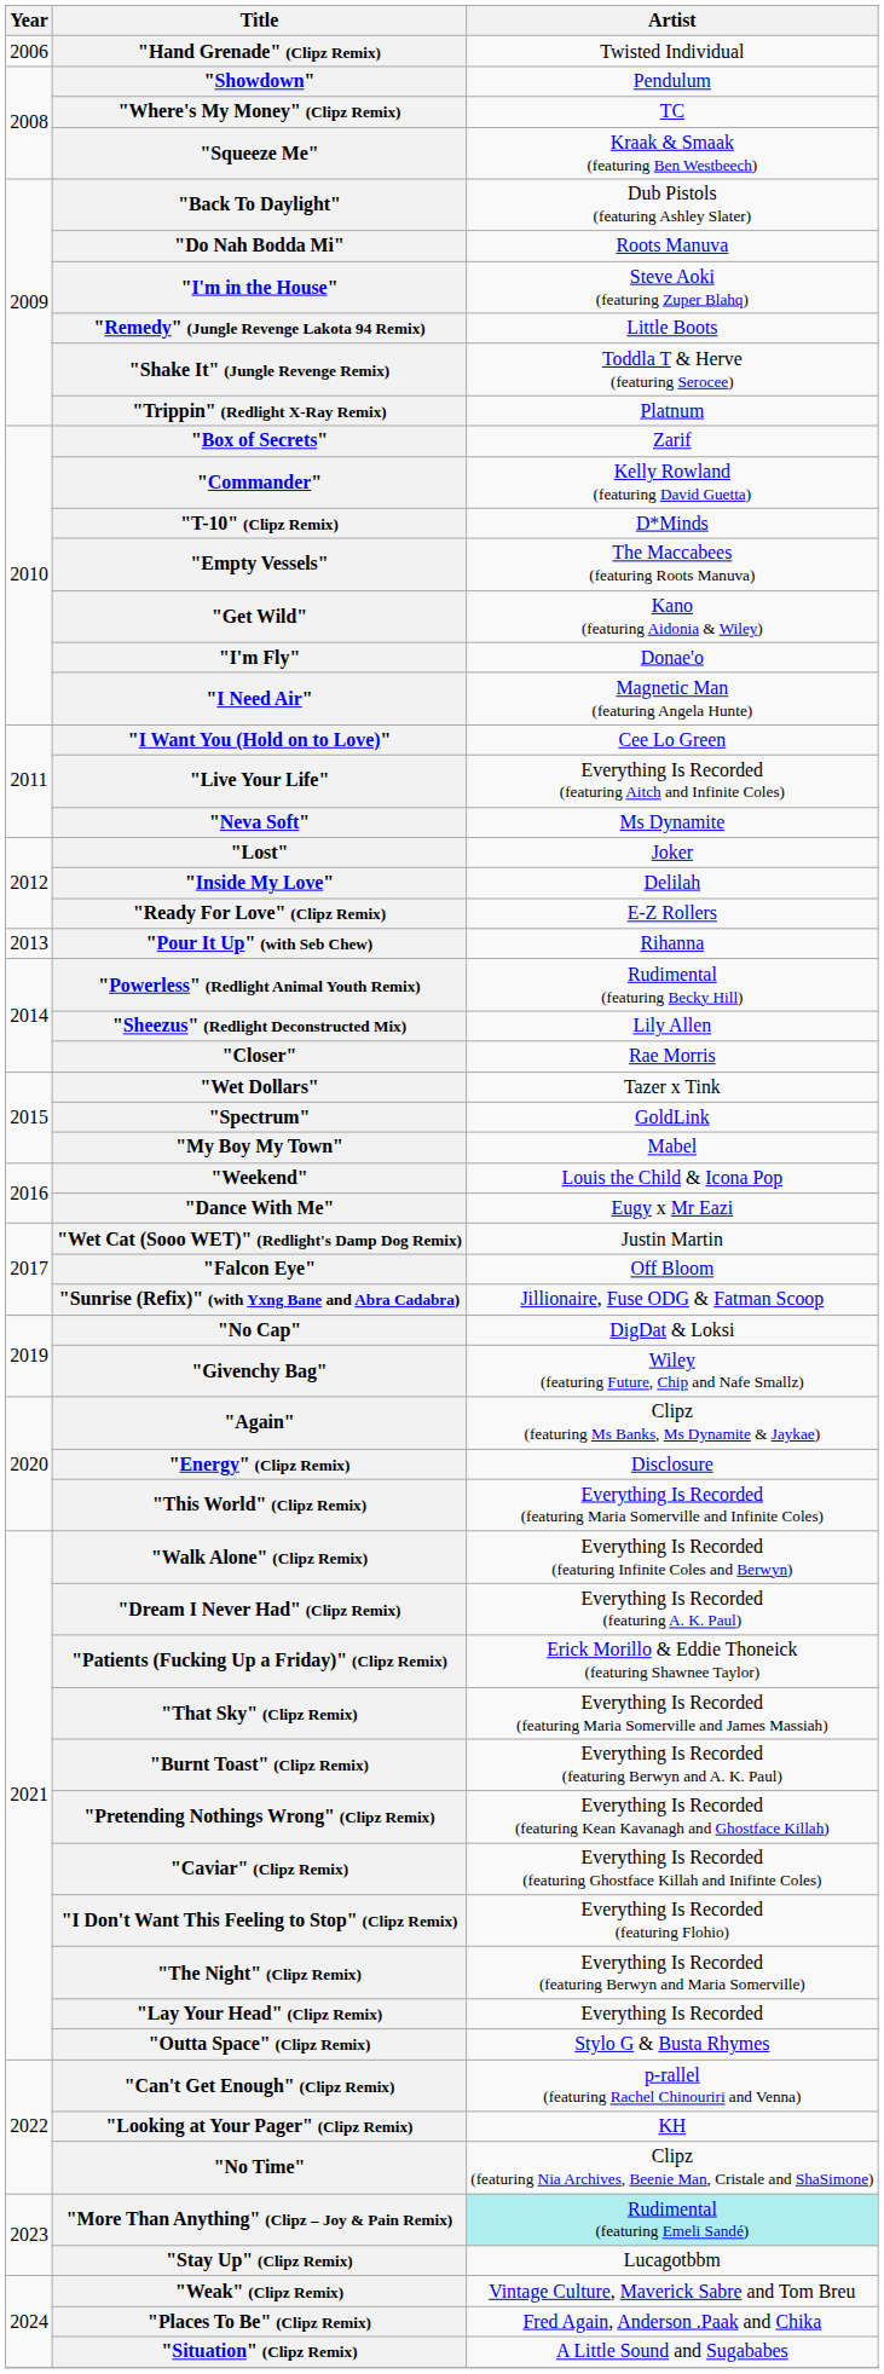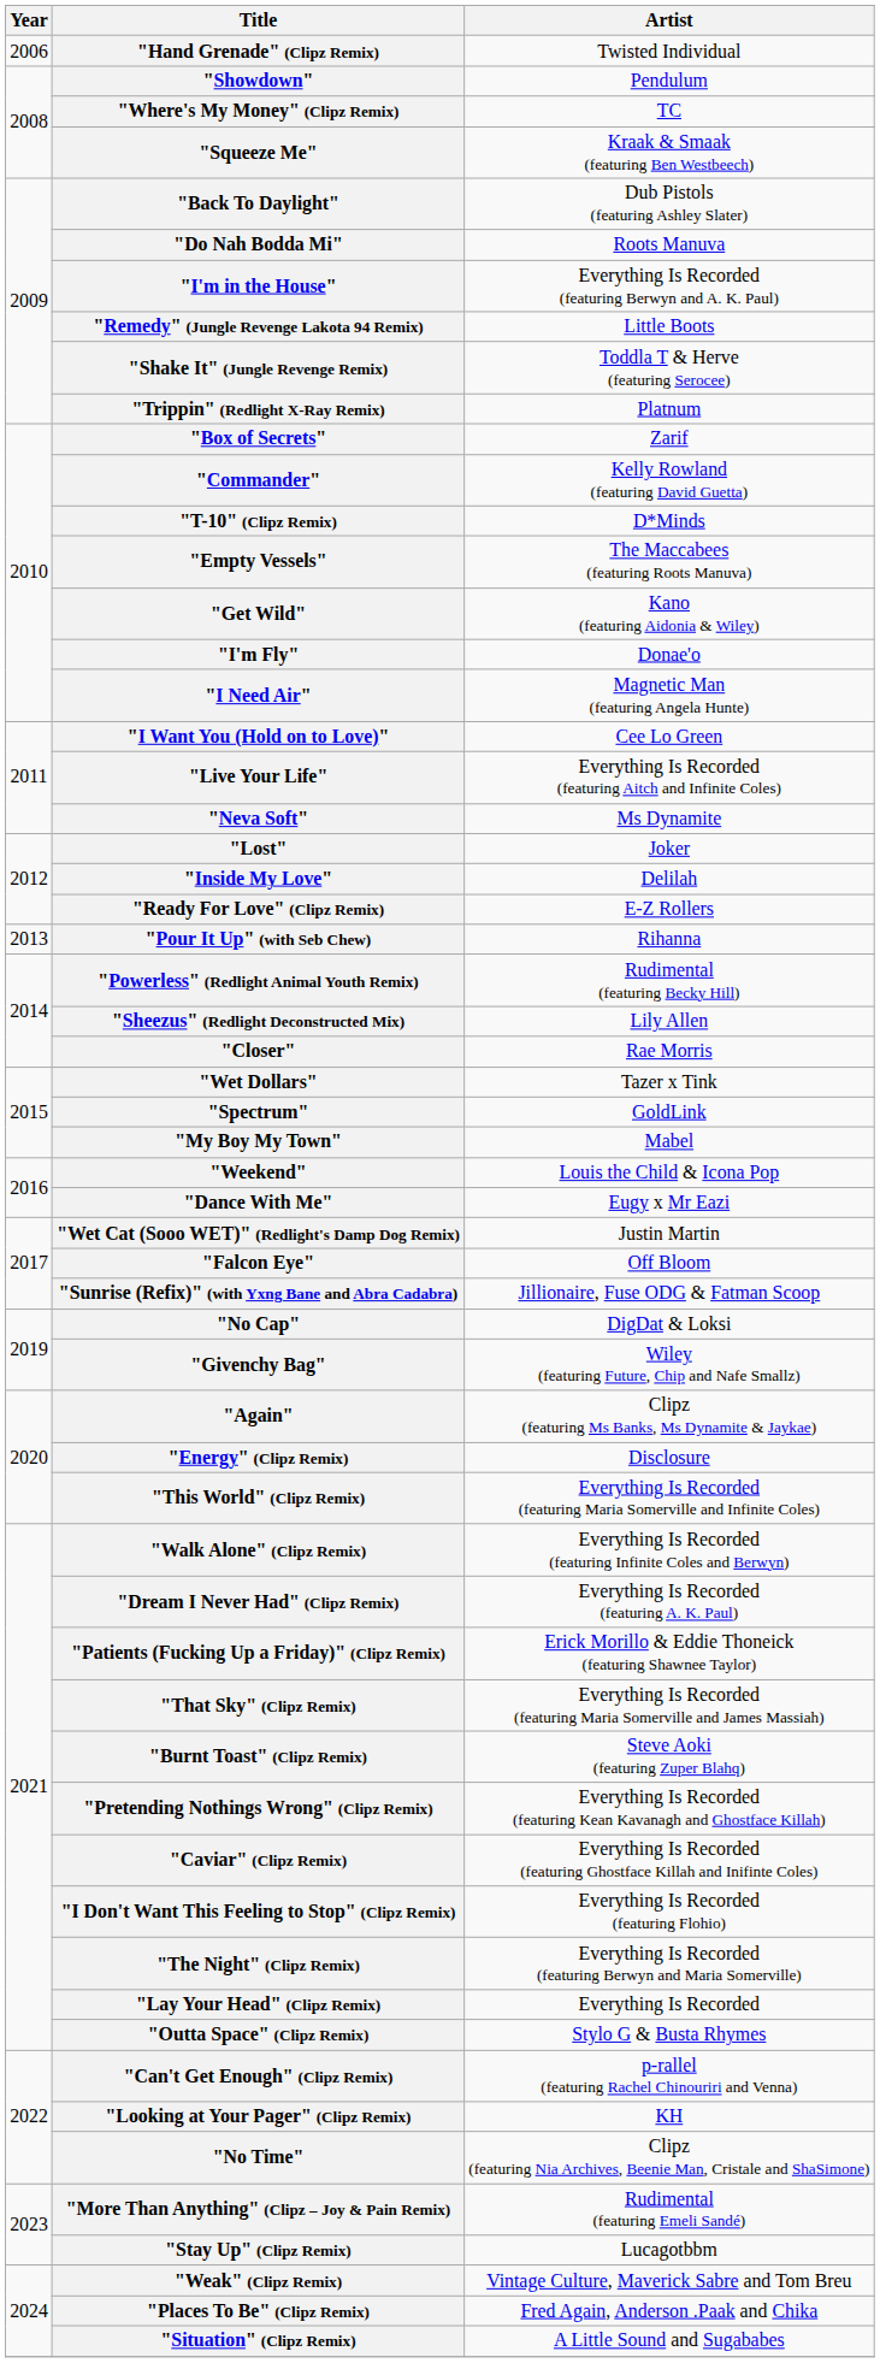 <table class="wikitable plainrowheaders" style="text-align:center;">
 <tr>
 <th scope="col">Year</th>
 <th scope="col">Title</th>
 <th scope="col">Artist</th>
 </tr>
 <tr>
 <td>2006</td>
 <th scope="row">"Hand Grenade" <small>(Clipz Remix)</small></th>
 <td>Twisted Individual</td>
 </tr>
 <tr>
 <td rowspan="3">2008</td>
 <th scope="row">"<a href='#'>Showdown</a>"</th>
 <td><a href='#'>Pendulum</a></td>
 </tr>
 <tr>
 <th scope="row">"Where's My Money" <small>(Clipz Remix)</small></th>
 <td><a href='#'>TC</a></td>
 </tr>
 <tr>
 <th scope="row">"Squeeze Me"</th>
 <td><a href='#'>Kraak & Smaak</a><br><small>(featuring <a href='#'>Ben Westbeech</a>)</small></td>
 </tr>
 <tr>
 <td rowspan="6">2009</td>
 <th scope="row">"Back To Daylight"</th>
 <td>Dub Pistols<br><small>(featuring Ashley Slater)</small></td>
 </tr>
 <tr>
 <th scope="row">"Do Nah Bodda Mi"</th>
 <td><a href='#'>Roots Manuva</a></td>
 </tr>
 <tr>
 <th scope="row">"<a href='#'>I'm in the House</a>"</th>
-<td><a href='#'>Steve Aoki</a><br><small>(featuring <a href='#'>Zuper Blahq</a>)</small></td>
+<td>Everything Is Recorded<br><small>(featuring Berwyn and A. K. Paul)</small></td>
 </tr>
 <tr>
 <th scope="row">"<a href='#'>Remedy</a>" <small>(Jungle Revenge Lakota 94 Remix)</small></th>
 <td><a href='#'>Little Boots</a></td>
 </tr>
 <tr>
 <th scope="row">"Shake It" <small>(Jungle Revenge Remix)</small></th>
 <td><a href='#'>Toddla T</a> & Herve<br><small>(featuring <a href='#'>Serocee</a>)</small></td>
 </tr>
 <tr>
 <th scope="row">"Trippin" <small>(Redlight X-Ray Remix)</small></th>
 <td><a href='#'>Platnum</a></td>
 </tr>
 <tr>
 <td rowspan="7">2010</td>
 <th scope="row">"<a href='#'>Box of Secrets</a>"</th>
 <td><a href='#'>Zarif</a></td>
 </tr>
 <tr>
 <th scope="row">"<a href='#'>Commander</a>"</th>
 <td><a href='#'>Kelly Rowland</a><br><small>(featuring <a href='#'>David Guetta</a>)</small></td>
 </tr>
 <tr>
 <th scope="row">"T-10" <small>(Clipz Remix)</small></th>
 <td><a href='#'>D*Minds</a></td>
 </tr>
 <tr>
 <th scope="row">"Empty Vessels"</th>
 <td><a href='#'>The Maccabees</a><br><small>(featuring Roots Manuva)</small></td>
 </tr>
 <tr>
 <th scope="row">"Get Wild"</th>
 <td><a href='#'>Kano</a><br><small>(featuring <a href='#'>Aidonia</a> & <a href='#'>Wiley</a>)</small></td>
 </tr>
 <tr>
 <th scope="row">"I'm Fly"</th>
 <td><a href='#'>Donae'o</a></td>
 </tr>
 <tr>
 <th scope="row">"<a href='#'>I Need Air</a>"</th>
 <td><a href='#'>Magnetic Man</a><br><small>(featuring Angela Hunte)</small></td>
 </tr>
 <tr>
 <td rowspan="3">2011</td>
 <th scope="row">"<a href='#'>I Want You (Hold on to Love)</a>"</th>
 <td><a href='#'>Cee Lo Green</a></td>
 </tr>
 <tr>
 <th scope="row">"Live Your Life"</th>
 <td>Everything Is Recorded<br><small>(featuring <a href='#'>Aitch</a> and Infinite Coles)</small></td>
 </tr>
 <tr>
 <th scope="row">"<a href='#'>Neva Soft</a>"</th>
 <td><a href='#'>Ms Dynamite</a></td>
 </tr>
 <tr>
 <td rowspan="3">2012</td>
 <th scope="row">"Lost"</th>
 <td><a href='#'>Joker</a></td>
 </tr>
 <tr>
 <th scope="row">"<a href='#'>Inside My Love</a>"</th>
 <td><a href='#'>Delilah</a></td>
 </tr>
 <tr>
 <th scope="row">"Ready For Love" <small>(Clipz Remix)</small></th>
 <td><a href='#'>E-Z Rollers</a></td>
 </tr>
 <tr>
 <td>2013</td>
 <th scope="row">"<a href='#'>Pour It Up</a>" <small>(with Seb Chew)</small></th>
 <td><a href='#'>Rihanna</a></td>
 </tr>
 <tr>
 <td rowspan="3">2014</td>
 <th scope="row">"<a href='#'>Powerless</a>" <small>(Redlight Animal Youth Remix)</small></th>
 <td><a href='#'>Rudimental</a><br><small>(featuring <a href='#'>Becky Hill</a>)</small></td>
 </tr>
 <tr>
 <th scope="row">"<a href='#'>Sheezus</a>" <small>(Redlight Deconstructed Mix)</small></th>
 <td><a href='#'>Lily Allen</a></td>
 </tr>
 <tr>
 <th scope="row">"Closer"</th>
 <td><a href='#'>Rae Morris</a></td>
 </tr>
 <tr>
 <td rowspan="3">2015</td>
 <th scope="row">"Wet Dollars"</th>
 <td>Tazer x Tink</td>
 </tr>
 <tr>
 <th scope="row">"Spectrum"</th>
 <td><a href='#'>GoldLink</a></td>
 </tr>
 <tr>
 <th scope="row">"My Boy My Town"</th>
 <td><a href='#'>Mabel</a></td>
 </tr>
 <tr>
 <td rowspan="2">2016</td>
 <th scope="row">"Weekend"</th>
 <td><a href='#'>Louis the Child</a> & <a href='#'>Icona Pop</a></td>
 </tr>
 <tr>
 <th scope="row">"Dance With Me"</th>
 <td><a href='#'>Eugy</a> x <a href='#'>Mr Eazi</a></td>
 </tr>
 <tr>
 <td rowspan="3">2017</td>
 <th scope="row">"Wet Cat (Sooo WET)" <small>(Redlight's Damp Dog Remix)</small></th>
 <td>Justin Martin</td>
 </tr>
 <tr>
 <th scope="row">"Falcon Eye"</th>
 <td><a href='#'>Off Bloom</a></td>
 </tr>
 <tr>
 <th scope="row">"Sunrise (Refix)" <small>(with <a href='#'>Yxng Bane</a> and <a href='#'>Abra Cadabra</a>)</small></th>
 <td><a href='#'>Jillionaire</a>, <a href='#'>Fuse ODG</a> & <a href='#'>Fatman Scoop</a></td>
 </tr>
 <tr>
 <td rowspan="2">2019</td>
 <th scope="row">"No Cap"</th>
 <td><a href='#'>DigDat</a> & Loksi</td>
 </tr>
 <tr>
 <th scope="row">"Givenchy Bag"</th>
 <td><a href='#'>Wiley</a><br><small>(featuring <a href='#'>Future</a>, <a href='#'>Chip</a> and Nafe Smallz)</small></td>
 </tr>
 <tr>
 <td rowspan="3">2020</td>
 <th scope="row">"Again"</th>
 <td>Clipz<br><small>(featuring <a href='#'>Ms Banks</a>, <a href='#'>Ms Dynamite</a> & <a href='#'>Jaykae</a>)</small></td>
 </tr>
 <tr>
 <th scope="row">"<a href='#'>Energy</a>" <small>(Clipz Remix)</small></th>
 <td><a href='#'>Disclosure</a></td>
 </tr>
 <tr>
 <th scope="row">"This World" <small>(Clipz Remix)</small></th>
 <td><a href='#'>Everything Is Recorded</a><br><small>(featuring Maria Somerville and Infinite Coles)</small></td>
 </tr>
 <tr>
 <td rowspan="11">2021</td>
 <th scope="row">"Walk Alone" <small>(Clipz Remix)</small></th>
 <td>Everything Is Recorded<br><small>(featuring Infinite Coles and <a href='#'>Berwyn</a>)</small></td>
 </tr>
 <tr>
 <th scope="row">"Dream I Never Had" <small>(Clipz Remix)</small></th>
 <td>Everything Is Recorded<br><small>(featuring <a href='#'>A. K. Paul</a>)</small></td>
 </tr>
 <tr>
 <th scope="row">"Patients (Fucking Up a Friday)" <small>(Clipz Remix)</small></th>
 <td><a href='#'>Erick Morillo</a> & Eddie Thoneick<br><small>(featuring Shawnee Taylor)</small></td>
 </tr>
 <tr>
 <th scope="row">"That Sky" <small>(Clipz Remix)</small></th>
 <td>Everything Is Recorded<br><small>(featuring Maria Somerville and James Massiah)</small></td>
 </tr>
 <tr>
 <th scope="row">"Burnt Toast" <small>(Clipz Remix)</small></th>
-<td>Everything Is Recorded<br><small>(featuring Berwyn and A. K. Paul)</small></td>
+<td><a href='#'>Steve Aoki</a><br><small>(featuring <a href='#'>Zuper Blahq</a>)</small></td>
 </tr>
 <tr>
 <th scope="row">"Pretending Nothings Wrong" <small>(Clipz Remix)</small></th>
 <td>Everything Is Recorded<br><small>(featuring Kean Kavanagh and <a href='#'>Ghostface Killah</a>)</small></td>
 </tr>
 <tr>
 <th scope="row">"Caviar" <small>(Clipz Remix)</small></th>
 <td>Everything Is Recorded<br><small>(featuring Ghostface Killah and Inifinte Coles)</small></td>
 </tr>
 <tr>
 <th scope="row">"I Don't Want This Feeling to Stop" <small>(Clipz Remix)</small></th>
 <td>Everything Is Recorded<br><small>(featuring Flohio)</small></td>
 </tr>
 <tr>
 <th scope="row">"The Night" <small>(Clipz Remix)</small></th>
 <td>Everything Is Recorded<br><small>(featuring Berwyn and Maria Somerville)</small></td>
 </tr>
 <tr>
 <th scope="row">"Lay Your Head" <small>(Clipz Remix)</small></th>
 <td>Everything Is Recorded</td>
 </tr>
 <tr>
 <th scope="row">"Outta Space" <small>(Clipz Remix)</small></th>
 <td><a href='#'>Stylo G</a> & <a href='#'>Busta Rhymes</a></td>
 </tr>
 <tr>
 <td rowspan="3">2022</td>
 <th scope="row">"Can't Get Enough" <small>(Clipz Remix)</small></th>
 <td><a href='#'>p-rallel</a><br><small>(featuring <a href='#'>Rachel Chinouriri</a> and Venna)</small></td>
 </tr>
 <tr>
 <th scope="row">"Looking at Your Pager" <small>(Clipz Remix)</small></th>
 <td><a href='#'>KH</a></td>
 </tr>
 <tr>
 <th scope="row">"No Time"</th>
 <td>Clipz<br><small>(featuring <a href='#'>Nia Archives</a>, <a href='#'>Beenie Man</a>, Cristale and <a href='#'>ShaSimone</a>)</small></td>
 </tr>
 <tr>
 <td rowspan="2">2023</td>
 <th scope="row">"More Than Anything" <small>(Clipz – Joy & Pain Remix)</small></th>
-<td style="background: paleturquoise;"><a href='#'>Rudimental</a><br><small>(featuring <a href='#'>Emeli Sandé</a>)</small></td>
+<td><a href='#'>Rudimental</a><br><small>(featuring <a href='#'>Emeli Sandé</a>)</small></td>
 </tr>
 <tr>
 <th scope="row">"Stay Up" <small>(Clipz Remix)</small></th>
 <td>Lucagotbbm</td>
 </tr>
 <tr>
 <td rowspan="3">2024</td>
 <th scope="row">"Weak" <small>(Clipz Remix)</small></th>
 <td><a href='#'>Vintage Culture</a>, <a href='#'>Maverick Sabre</a> and Tom Breu</td>
 </tr>
 <tr>
 <th scope="row">"Places To Be" <small>(Clipz Remix)</small></th>
 <td><a href='#'>Fred Again</a>, <a href='#'>Anderson .Paak</a> and <a href='#'>Chika</a></td>
 </tr>
 <tr>
 <th scope="row">"<a href='#'>Situation</a>" <small>(Clipz Remix)</small></th>
 <td><a href='#'>A Little Sound</a> and <a href='#'>Sugababes</a></td>
 </tr>
 <tr>
 </tr>
 </table>
